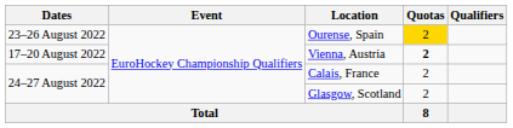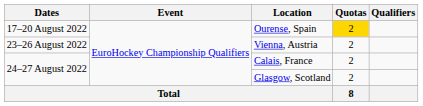 <table class=wikitable>
 <tr>
 <th>Dates</th>
 <th>Event</th>
 <th>Location</th>
 <th>Quotas</th>
 <th>Qualifiers</th>
 </tr>
 <tr>
-<td>23–26 August 2022</td>
+<td>17–20 August 2022</td>
 <td rowspan=4><a href='#'>EuroHockey Championship Qualifiers</a></td>
 <td><a href='#'>Ourense</a>, Spain</td>
 <td align=center style="background: gold;">2</td>
 <td><br></td>
 </tr>
 <tr>
-<td>17–20 August 2022</td>
+<td>23–26 August 2022</td>
 <td><a href='#'>Vienna</a>, Austria</td>
-<td align=center><strong>2</strong></td>
+<td align=center>2</td>
 <td><br></td>
 </tr>
 <tr>
 <td rowspan=2>24–27 August 2022</td>
 <td><a href='#'>Calais</a>, France</td>
 <td align=center>2</td>
 <td><br></td>
 </tr>
 <tr>
 <td><a href='#'>Glasgow</a>, Scotland</td>
 <td align=center>2</td>
 <td><br></td>
 </tr>
 <tr>
 <th colspan=3>Total</th>
 <th>8</th>
 <th></th>
 </tr>
 </table>
